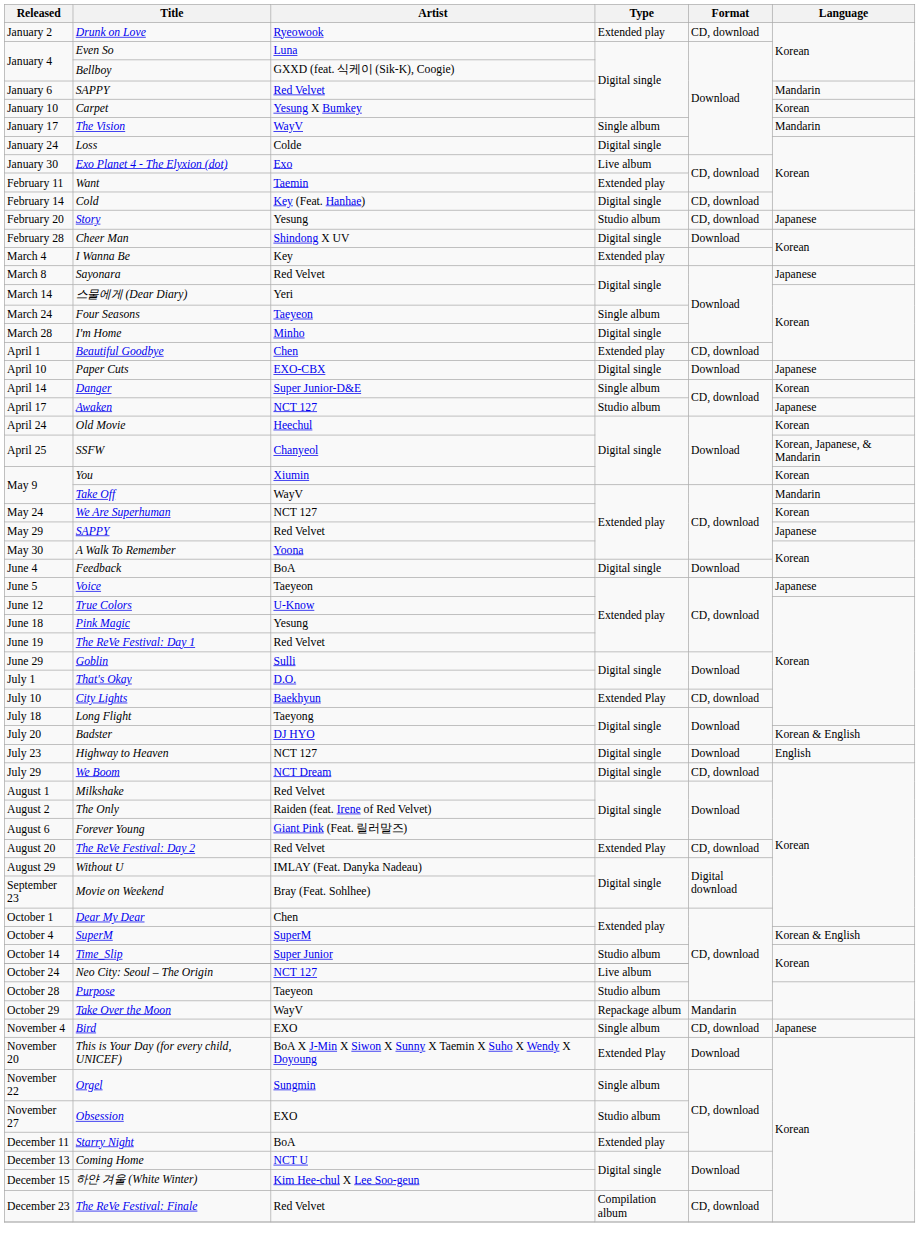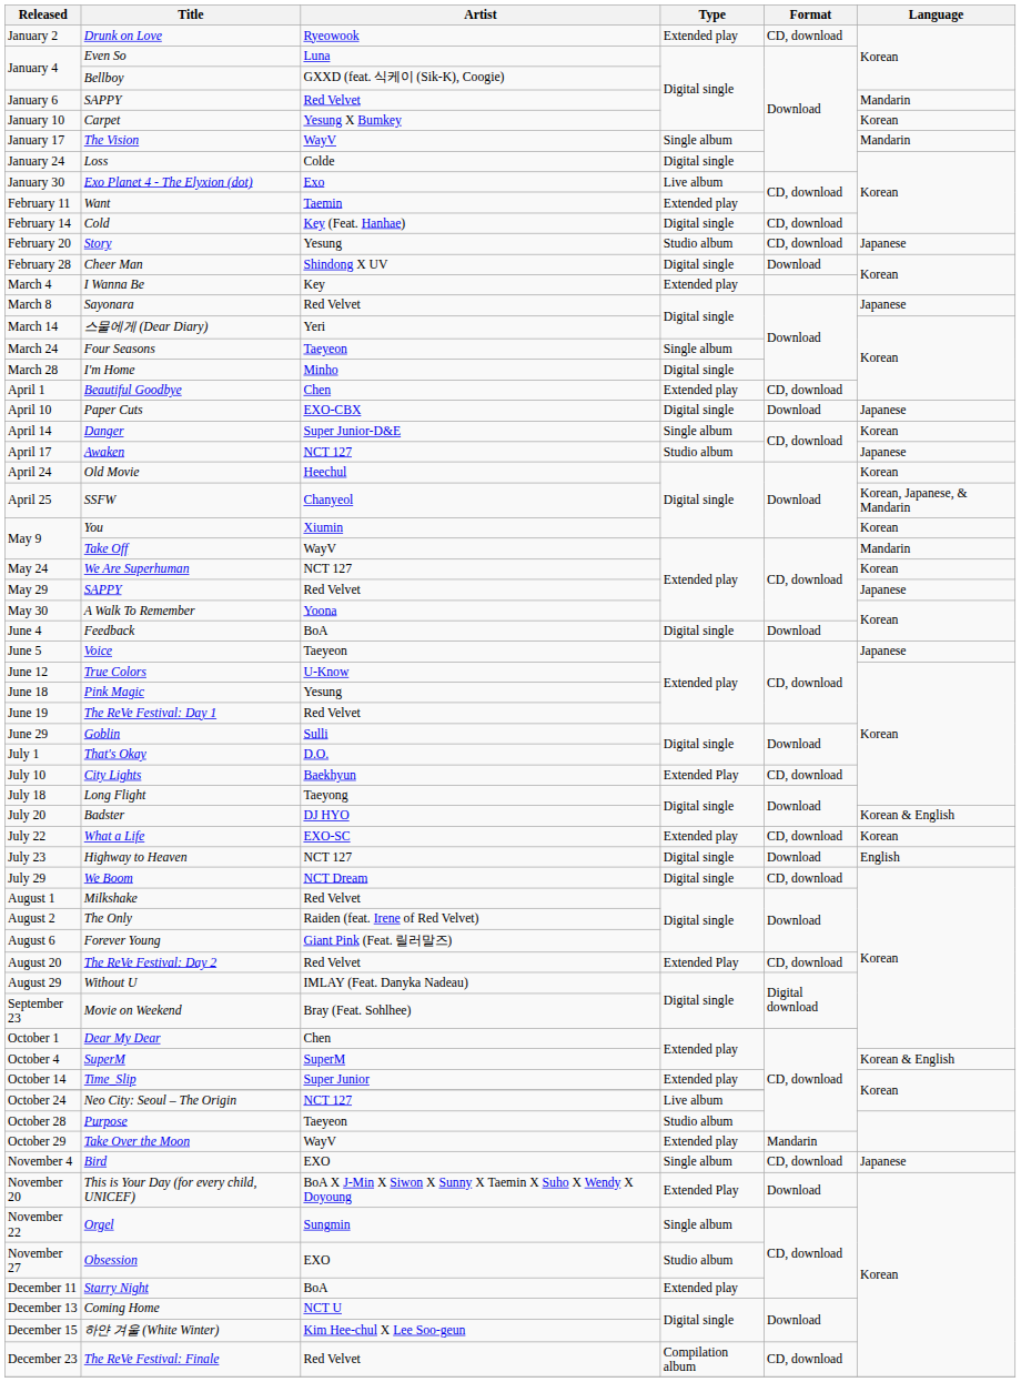 <table class="wikitable sortable">
 <tr>
 <th scope="col">Released</th>
 <th scope="col">Title</th>
 <th scope="col">Artist</th>
 <th scope="col">Type</th>
 <th scope="col">Format</th>
 <th scope="col">Language</th>
 </tr>
 <tr>
 <td>January 2</td>
 <td><em><a href='#'>Drunk on Love</a></em></td>
 <td><a href='#'>Ryeowook</a></td>
 <td>Extended play</td>
 <td>CD, download</td>
 <td rowspan="3">Korean</td>
 </tr>
 <tr>
 <td rowspan="2">January 4</td>
 <td><em>Even So</em></td>
 <td><a href='#'>Luna</a></td>
 <td rowspan="4">Digital single</td>
 <td rowspan="6">Download</td>
 </tr>
 <tr>
 <td><em>Bellboy</em></td>
 <td>GXXD (feat. 식케이 (Sik-K), Coogie)</td>
 </tr>
 <tr>
 <td>January 6</td>
 <td><em>SAPPY</em></td>
 <td><a href='#'>Red Velvet</a></td>
 <td>Mandarin</td>
 </tr>
 <tr>
 <td>January 10</td>
 <td><em>Carpet</em></td>
 <td><a href='#'>Yesung</a> X <a href='#'>Bumkey</a></td>
 <td>Korean</td>
 </tr>
 <tr>
 <td>January 17</td>
 <td><em><a href='#'>The Vision</a></em></td>
 <td><a href='#'>WayV</a></td>
 <td>Single album</td>
 <td>Mandarin</td>
 </tr>
 <tr>
 <td>January 24</td>
 <td><em>Loss</em></td>
 <td>Colde</td>
 <td>Digital single</td>
 <td rowspan="4">Korean</td>
 </tr>
 <tr>
 <td>January 30</td>
 <td><em><a href='#'>Exo Planet 4 - The Elyxion (dot)</a></em></td>
 <td><a href='#'>Exo</a></td>
 <td>Live album</td>
 <td rowspan="2">CD, download</td>
 </tr>
 <tr>
 <td>February 11</td>
 <td><em>Want</em></td>
 <td><a href='#'>Taemin</a></td>
 <td>Extended play</td>
 </tr>
 <tr>
 <td>February 14</td>
 <td><em>Cold</em></td>
 <td><a href='#'>Key</a> (Feat. <a href='#'>Hanhae</a>)</td>
 <td>Digital single</td>
 <td>CD, download</td>
 </tr>
 <tr>
 <td>February 20</td>
 <td><em><a href='#'>Story</a></em></td>
 <td>Yesung</td>
 <td>Studio album</td>
 <td>CD, download</td>
 <td>Japanese</td>
 </tr>
 <tr>
 <td>February 28</td>
 <td><em>Cheer Man</em></td>
 <td><a href='#'>Shindong</a> X UV</td>
 <td>Digital single</td>
 <td>Download</td>
 <td rowspan="2">Korean</td>
 </tr>
 <tr>
 <td>March 4</td>
 <td><em>I Wanna Be</em></td>
 <td>Key</td>
 <td>Extended play</td>
 </tr>
 <tr>
 <td>March 8</td>
 <td><em>Sayonara</em></td>
 <td>Red Velvet</td>
 <td rowspan="2">Digital single</td>
 <td rowspan="4">Download</td>
 <td>Japanese</td>
 </tr>
 <tr>
 <td>March 14</td>
 <td><em>스물에게 (Dear Diary)</em></td>
 <td>Yeri</td>
 <td rowspan="4">Korean</td>
 </tr>
 <tr>
 <td>March 24</td>
 <td><em>Four Seasons</em></td>
 <td><a href='#'>Taeyeon</a></td>
 <td>Single album</td>
 </tr>
 <tr>
 <td>March 28</td>
 <td><em>I'm Home</em></td>
 <td><a href='#'>Minho</a></td>
 <td>Digital single</td>
 </tr>
 <tr>
 <td>April 1</td>
 <td><em><a href='#'>Beautiful Goodbye</a></em></td>
 <td><a href='#'>Chen</a></td>
 <td>Extended play</td>
 <td>CD, download</td>
 </tr>
 <tr>
 <td>April 10</td>
 <td><em>Paper Cuts</em></td>
 <td><a href='#'>EXO-CBX</a></td>
 <td>Digital single</td>
 <td>Download</td>
 <td>Japanese</td>
 </tr>
 <tr>
 <td>April 14</td>
 <td><em><a href='#'>Danger</a></em></td>
 <td><a href='#'>Super Junior-D&E</a></td>
 <td>Single album</td>
 <td rowspan="2">CD, download</td>
 <td>Korean</td>
 </tr>
 <tr>
 <td>April 17</td>
 <td><em><a href='#'>Awaken</a></em></td>
 <td><a href='#'>NCT 127</a></td>
 <td>Studio album</td>
 <td>Japanese</td>
 </tr>
 <tr>
 <td>April 24</td>
 <td><em>Old Movie</em></td>
 <td><a href='#'>Heechul</a></td>
 <td rowspan="3">Digital single</td>
 <td rowspan="3">Download</td>
 <td>Korean</td>
 </tr>
 <tr>
 <td>April 25</td>
 <td><em>SSFW</em></td>
 <td><a href='#'>Chanyeol</a></td>
 <td>Korean, Japanese, & Mandarin</td>
 </tr>
 <tr>
 <td rowspan="2">May 9</td>
 <td><em>You</em></td>
 <td><a href='#'>Xiumin</a></td>
 <td>Korean</td>
 </tr>
 <tr>
 <td><em><a href='#'>Take Off</a></em></td>
 <td>WayV</td>
 <td rowspan="4">Extended play</td>
 <td rowspan="4">CD, download</td>
 <td>Mandarin</td>
 </tr>
 <tr>
 <td>May 24</td>
 <td><em><a href='#'>We Are Superhuman</a></em></td>
 <td>NCT 127</td>
 <td>Korean</td>
 </tr>
 <tr>
 <td>May 29</td>
 <td><em><a href='#'>SAPPY</a></em></td>
 <td>Red Velvet</td>
 <td>Japanese</td>
 </tr>
 <tr>
 <td>May 30</td>
 <td><em>A Walk To Remember</em></td>
 <td><a href='#'>Yoona</a></td>
 <td rowspan="2">Korean</td>
 </tr>
 <tr>
 <td>June 4</td>
 <td><em>Feedback</em></td>
 <td>BoA</td>
 <td>Digital single</td>
 <td>Download</td>
 </tr>
 <tr>
 <td>June 5</td>
 <td><em><a href='#'>Voice</a></em></td>
 <td>Taeyeon</td>
 <td rowspan="4">Extended play</td>
 <td rowspan="4">CD, download</td>
 <td>Japanese</td>
 </tr>
 <tr>
 <td>June 12</td>
 <td><em><a href='#'>True Colors</a></em></td>
 <td><a href='#'>U-Know</a></td>
 <td rowspan="7">Korean</td>
 </tr>
 <tr>
 <td>June 18</td>
 <td><em><a href='#'>Pink Magic</a></em></td>
 <td>Yesung</td>
 </tr>
 <tr>
 <td>June 19</td>
 <td><em><a href='#'>The ReVe Festival: Day 1</a></em></td>
 <td>Red Velvet</td>
 </tr>
 <tr>
 <td>June 29</td>
 <td><em><a href='#'>Goblin</a></em></td>
 <td><a href='#'>Sulli</a></td>
 <td rowspan="2">Digital single</td>
 <td rowspan="2">Download</td>
 </tr>
 <tr>
 <td>July 1</td>
 <td><em><a href='#'>That's Okay</a></em></td>
 <td><a href='#'>D.O.</a></td>
 </tr>
 <tr>
 <td>July 10</td>
 <td><em><a href='#'>City Lights</a></em></td>
 <td><a href='#'>Baekhyun</a></td>
 <td>Extended Play</td>
 <td>CD, download</td>
 </tr>
 <tr>
 <td>July 18</td>
 <td><em>Long Flight</em></td>
 <td>Taeyong</td>
 <td rowspan="2">Digital single</td>
 <td rowspan="2">Download</td>
 </tr>
 <tr>
 <td>July 20</td>
 <td><em>Badster</em></td>
 <td><a href='#'>DJ HYO</a></td>
 <td>Korean & English</td>
 </tr>
 <tr>
+<td>July 22</td>
+<td><em><a href='#'>What a Life</a></em></td>
+<td><a href='#'>EXO-SC</a></td>
+<td>Extended play</td>
+<td>CD, download</td>
+<td>Korean</td>
+</tr>
+<tr>
 <td>July 23</td>
 <td><em>Highway to Heaven</em></td>
 <td>NCT 127</td>
 <td>Digital single</td>
 <td>Download</td>
 <td>English</td>
 </tr>
 <tr>
 <td>July 29</td>
 <td><em><a href='#'>We Boom</a></em></td>
 <td><a href='#'>NCT Dream</a></td>
 <td>Digital single</td>
 <td>CD, download</td>
 <td rowspan="8">Korean</td>
 </tr>
 <tr>
 <td>August 1</td>
 <td><em>Milkshake</em></td>
 <td>Red Velvet</td>
 <td rowspan="3">Digital single</td>
 <td rowspan="3">Download</td>
 </tr>
 <tr>
 <td>August 2</td>
 <td><em>The Only</em></td>
 <td>Raiden (feat. <a href='#'>Irene</a> of Red Velvet)</td>
 </tr>
 <tr>
 <td>August 6</td>
 <td><em>Forever Young</em></td>
 <td><a href='#'>Giant Pink</a> (Feat. 릴러말즈)</td>
 </tr>
 <tr>
 <td>August 20</td>
 <td><em><a href='#'>The ReVe Festival: Day 2</a></em></td>
 <td>Red Velvet</td>
 <td>Extended Play</td>
 <td>CD, download</td>
 </tr>
 <tr>
 <td>August 29</td>
 <td><em>Without U</em></td>
 <td>IMLAY (Feat. Danyka Nadeau)</td>
 <td rowspan="2">Digital single</td>
 <td rowspan="2">Digital download</td>
 </tr>
 <tr>
 <td>September 23</td>
 <td><em>Movie on Weekend</em></td>
 <td>Bray (Feat. Sohlhee)</td>
 </tr>
 <tr>
 <td>October 1</td>
 <td><em><a href='#'>Dear My Dear</a></em></td>
 <td>Chen</td>
 <td rowspan="2">Extended play</td>
 <td rowspan="6">CD, download</td>
 </tr>
 <tr>
 <td>October 4</td>
 <td><em><a href='#'>SuperM</a></em></td>
 <td><a href='#'>SuperM</a></td>
 <td>Korean & English</td>
 </tr>
 <tr>
 <td>October 14</td>
 <td><em><a href='#'>Time_Slip</a></em></td>
 <td><a href='#'>Super Junior</a></td>
-<td>Studio album</td>
+<td>Extended play</td>
 <td rowspan="3">Korean</td>
 </tr>
 <tr>
 </tr>
 <tr>
 <td>October 24</td>
 <td><em>Neo City: Seoul – The Origin</em></td>
 <td><a href='#'>NCT 127</a></td>
 <td>Live album</td>
 </tr>
 <tr>
 <td>October 28</td>
 <td><em><a href='#'>Purpose</a></em></td>
 <td>Taeyeon</td>
 <td>Studio album</td>
 </tr>
 <tr>
 <td>October 29</td>
 <td><em><a href='#'>Take Over the Moon</a></em></td>
 <td>WayV</td>
-<td>Repackage album</td>
+<td>Extended play</td>
 <td>Mandarin</td>
 </tr>
 <tr>
 <td>November 4</td>
 <td><em><a href='#'>Bird</a></em></td>
 <td>EXO</td>
 <td>Single album</td>
 <td>CD, download</td>
 <td>Japanese</td>
 </tr>
 <tr>
 <td>November 20</td>
 <td><em>This is Your Day (for every child, UNICEF)</em></td>
 <td>BoA X <a href='#'>J-Min</a> X <a href='#'>Siwon</a> X <a href='#'>Sunny</a> X Taemin X <a href='#'>Suho</a> X <a href='#'>Wendy</a> X <a href='#'>Doyoung</a></td>
 <td>Extended Play</td>
 <td>Download</td>
 <td rowspan="7">Korean</td>
 </tr>
 <tr>
 <td>November 22</td>
 <td><em><a href='#'>Orgel</a></em></td>
 <td><a href='#'>Sungmin</a></td>
 <td>Single album</td>
 <td rowspan="3">CD, download</td>
 </tr>
 <tr>
 <td>November 27</td>
 <td><em><a href='#'>Obsession</a></em></td>
 <td>EXO</td>
 <td>Studio album</td>
 </tr>
 <tr>
 <td>December 11</td>
 <td><em><a href='#'>Starry Night</a></em></td>
 <td>BoA</td>
 <td>Extended play</td>
 </tr>
 <tr>
 <td>December 13</td>
 <td><em>Coming Home</em></td>
 <td><a href='#'>NCT U</a></td>
 <td rowspan="2">Digital single</td>
 <td rowspan="2">Download</td>
 </tr>
 <tr>
 <td>December 15</td>
 <td><em>하얀 겨울 (White Winter)</em></td>
 <td><a href='#'>Kim Hee-chul</a> X <a href='#'>Lee Soo-geun</a></td>
 </tr>
 <tr>
 <td>December 23</td>
 <td><em><a href='#'>The ReVe Festival: Finale</a></em></td>
 <td>Red Velvet</td>
 <td>Compilation album</td>
 <td>CD, download</td>
 </tr>
 <tr>
 </tr>
 </table>
